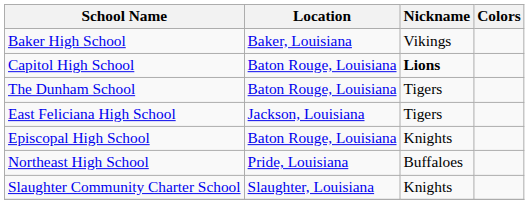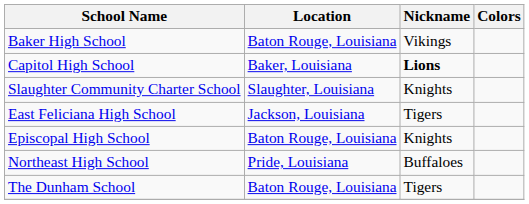 <table class="wikitable">
 <tr>
 <th>School Name</th>
 <th>Location</th>
 <th>Nickname</th>
 <th>Colors</th>
 </tr>
 <tr>
 <td><a href='#'>Baker High School</a></td>
-<td><a href='#'>Baker, Louisiana</a></td>
+<td><a href='#'>Baton Rouge, Louisiana</a></td>
 <td>Vikings</td>
 <td> </td>
 </tr>
 <tr>
 <td><a href='#'>Capitol High School</a></td>
-<td><a href='#'>Baton Rouge, Louisiana</a></td>
+<td><a href='#'>Baker, Louisiana</a></td>
 <td><strong>Lions</strong></td>
 <td>  </td>
 </tr>
 <tr>
-<td><a href='#'>The Dunham School</a></td>
-<td><a href='#'>Baton Rouge, Louisiana</a></td>
-<td>Tigers</td>
+<td><a href='#'>Slaughter Community Charter School</a></td>
+<td><a href='#'>Slaughter, Louisiana</a></td>
+<td>Knights</td>
 <td>  </td>
 </tr>
 <tr>
 <td><a href='#'>East Feliciana High School</a></td>
 <td><a href='#'>Jackson, Louisiana</a></td>
 <td>Tigers</td>
 <td>  </td>
 </tr>
 <tr>
 <td><a href='#'>Episcopal High School</a></td>
 <td><a href='#'>Baton Rouge, Louisiana</a></td>
 <td>Knights</td>
 <td> </td>
 </tr>
 <tr>
 <td><a href='#'>Northeast High School</a></td>
 <td><a href='#'>Pride, Louisiana</a></td>
 <td>Buffaloes</td>
 <td>  </td>
 </tr>
 <tr>
-<td><a href='#'>Slaughter Community Charter School</a></td>
-<td><a href='#'>Slaughter, Louisiana</a></td>
-<td>Knights</td>
+<td><a href='#'>The Dunham School</a></td>
+<td><a href='#'>Baton Rouge, Louisiana</a></td>
+<td>Tigers</td>
 <td>  </td>
 </tr>
 <tr>
 </tr>
 </table>
